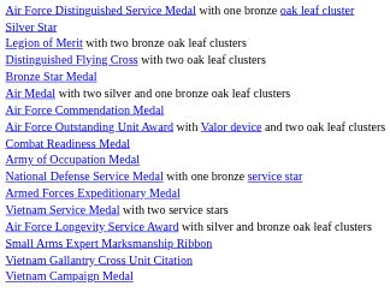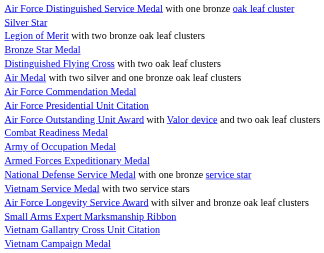 <table>
 <tr>
 <td></td>
 <td><a href='#'>Air Force Distinguished Service Medal</a> with one bronze <a href='#'>oak leaf cluster</a></td>
 </tr>
 <tr>
 <td></td>
 <td><a href='#'>Silver Star</a></td>
 </tr>
 <tr>
 <td></td>
 <td><a href='#'>Legion of Merit</a> with two bronze oak leaf clusters</td>
 </tr>
 <tr>
 <td></td>
-<td><a href='#'>Distinguished Flying Cross</a> with two oak leaf clusters</td>
+<td><a href='#'>Bronze Star Medal</a></td>
 </tr>
 <tr>
 <td></td>
-<td><a href='#'>Bronze Star Medal</a></td>
+<td><a href='#'>Distinguished Flying Cross</a> with two oak leaf clusters</td>
 </tr>
 <tr>
 <td></td>
 <td><a href='#'>Air Medal</a> with two silver and one bronze oak leaf clusters</td>
 </tr>
 <tr>
 <td></td>
 <td><a href='#'>Air Force Commendation Medal</a></td>
+</tr>
+<tr>
+<td></td>
+<td><a href='#'>Air Force Presidential Unit Citation</a></td>
 </tr>
 <tr>
 <td></td>
 <td><a href='#'>Air Force Outstanding Unit Award</a> with <a href='#'>Valor device</a> and two oak leaf clusters</td>
 </tr>
 <tr>
 <td></td>
 <td><a href='#'>Combat Readiness Medal</a></td>
 </tr>
 <tr>
 <td></td>
 <td><a href='#'>Army of Occupation Medal</a></td>
 </tr>
 <tr>
 <td></td>
-<td><a href='#'>National Defense Service Medal</a> with one bronze <a href='#'>service star</a></td>
+<td><a href='#'>Armed Forces Expeditionary Medal</a></td>
 </tr>
 <tr>
 <td></td>
-<td><a href='#'>Armed Forces Expeditionary Medal</a></td>
+<td><a href='#'>National Defense Service Medal</a> with one bronze <a href='#'>service star</a></td>
 </tr>
 <tr>
 <td></td>
 <td><a href='#'>Vietnam Service Medal</a> with two service stars</td>
 </tr>
 <tr>
 <td></td>
 <td><a href='#'>Air Force Longevity Service Award</a> with silver and bronze oak leaf clusters</td>
 </tr>
 <tr>
 <td></td>
 <td><a href='#'>Small Arms Expert Marksmanship Ribbon</a></td>
 </tr>
 <tr>
 <td></td>
 <td><a href='#'>Vietnam Gallantry Cross Unit Citation</a></td>
 </tr>
 <tr>
 <td></td>
 <td><a href='#'>Vietnam Campaign Medal</a></td>
 </tr>
 </table>
